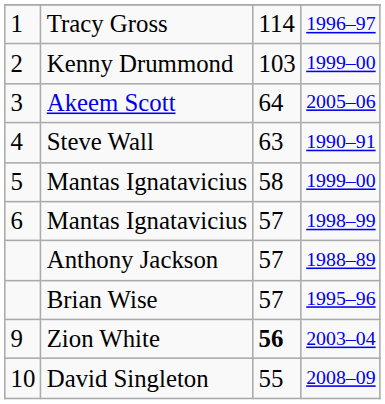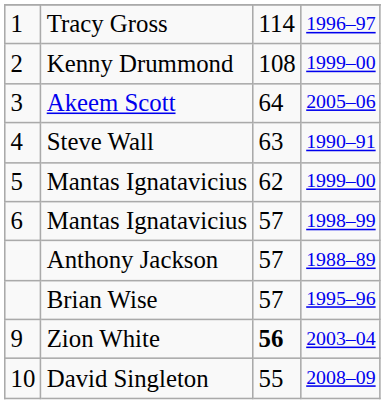 <table class="wikitable">
 <tr>
 </tr>
 <tr>
 <td>1</td>
 <td>Tracy Gross</td>
 <td>114</td>
 <td style="font-size:80%;"><a href='#'>1996–97</a></td>
 </tr>
 <tr>
 <td>2</td>
 <td>Kenny Drummond</td>
-<td>103</td>
+<td>108</td>
 <td style="font-size:80%;"><a href='#'>1999–00</a></td>
 </tr>
 <tr>
 <td>3</td>
 <td><a href='#'>Akeem Scott</a></td>
 <td>64</td>
 <td style="font-size:80%;"><a href='#'>2005–06</a></td>
 </tr>
 <tr>
 <td>4</td>
 <td>Steve Wall</td>
 <td>63</td>
 <td style="font-size:80%;"><a href='#'>1990–91</a></td>
 </tr>
 <tr>
 <td>5</td>
 <td>Mantas Ignatavicius</td>
-<td>58</td>
+<td>62</td>
 <td style="font-size:80%;"><a href='#'>1999–00</a></td>
 </tr>
 <tr>
 <td>6</td>
 <td>Mantas Ignatavicius</td>
 <td>57</td>
 <td style="font-size:80%;"><a href='#'>1998–99</a></td>
 </tr>
 <tr>
 <td></td>
 <td>Anthony Jackson</td>
 <td>57</td>
 <td style="font-size:80%;"><a href='#'>1988–89</a></td>
 </tr>
 <tr>
 <td></td>
 <td>Brian Wise</td>
 <td>57</td>
 <td style="font-size:80%;"><a href='#'>1995–96</a></td>
 </tr>
 <tr>
 <td>9</td>
 <td>Zion White</td>
 <td><strong>56</strong></td>
 <td style="font-size:80%;"><a href='#'>2003–04</a></td>
 </tr>
 <tr>
 <td>10</td>
 <td>David Singleton</td>
 <td>55</td>
 <td style="font-size:80%;"><a href='#'>2008–09</a></td>
 </tr>
 </table>
